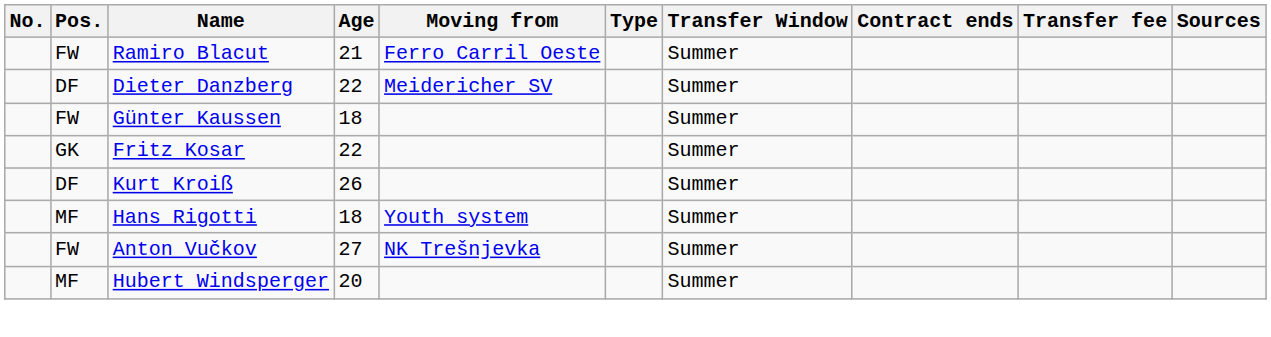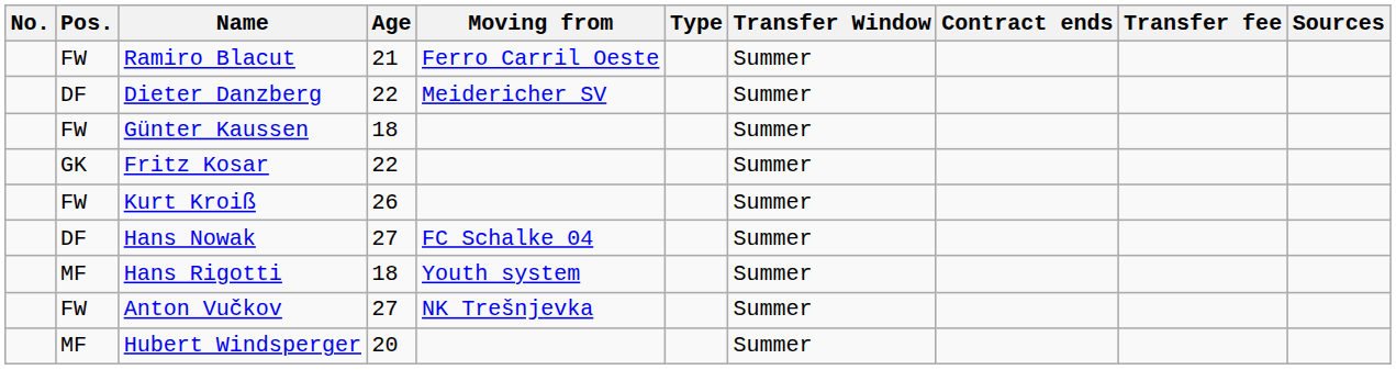 <table class="wikitable">
 <tr>
 <th>No.</th>
 <th>Pos.</th>
 <th>Name</th>
 <th>Age</th>
 <th>Moving from</th>
 <th>Type</th>
 <th>Transfer Window</th>
 <th>Contract ends</th>
 <th>Transfer fee</th>
 <th>Sources</th>
 </tr>
 <tr>
 <td></td>
 <td>FW</td>
 <td><a href='#'>Ramiro Blacut</a></td>
 <td>21</td>
 <td><a href='#'>Ferro Carril Oeste</a></td>
 <td></td>
 <td>Summer</td>
 <td></td>
 <td></td>
 <td></td>
 </tr>
 <tr>
 <td></td>
 <td>DF</td>
 <td><a href='#'>Dieter Danzberg</a></td>
 <td>22</td>
 <td><a href='#'>Meidericher SV</a></td>
 <td></td>
 <td>Summer</td>
 <td></td>
 <td></td>
 <td></td>
 </tr>
 <tr>
 <td></td>
 <td>FW</td>
 <td><a href='#'>Günter Kaussen</a></td>
 <td>18</td>
 <td></td>
 <td></td>
 <td>Summer</td>
 <td></td>
 <td></td>
 <td></td>
 </tr>
 <tr>
 <td></td>
 <td>GK</td>
 <td><a href='#'>Fritz Kosar</a></td>
 <td>22</td>
 <td></td>
 <td></td>
 <td>Summer</td>
 <td></td>
 <td></td>
 <td></td>
 </tr>
 <tr>
 <td></td>
-<td>DF</td>
+<td>FW</td>
 <td><a href='#'>Kurt Kroiß</a></td>
 <td>26</td>
 <td></td>
+<td></td>
+<td>Summer</td>
+<td></td>
+<td></td>
+<td></td>
+</tr>
+<tr>
+<td></td>
+<td>DF</td>
+<td><a href='#'>Hans Nowak</a></td>
+<td>27</td>
+<td><a href='#'>FC Schalke 04</a></td>
 <td></td>
 <td>Summer</td>
 <td></td>
 <td></td>
 <td></td>
 </tr>
 <tr>
 <td></td>
 <td>MF</td>
 <td><a href='#'>Hans Rigotti</a></td>
 <td>18</td>
 <td><a href='#'>Youth system</a></td>
 <td></td>
 <td>Summer</td>
 <td></td>
 <td></td>
 <td></td>
 </tr>
 <tr>
 <td></td>
 <td>FW</td>
 <td><a href='#'>Anton Vučkov</a></td>
 <td>27</td>
 <td><a href='#'>NK Trešnjevka</a></td>
 <td></td>
 <td>Summer</td>
 <td></td>
 <td></td>
 <td></td>
 </tr>
 <tr>
 <td></td>
 <td>MF</td>
 <td><a href='#'>Hubert Windsperger</a></td>
 <td>20</td>
 <td></td>
 <td></td>
 <td>Summer</td>
 <td></td>
 <td></td>
 <td></td>
 </tr>
 </table>
